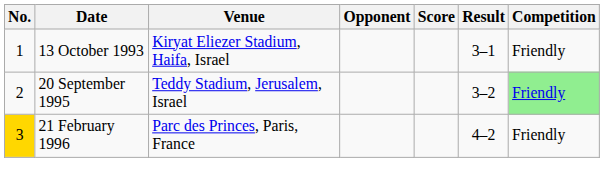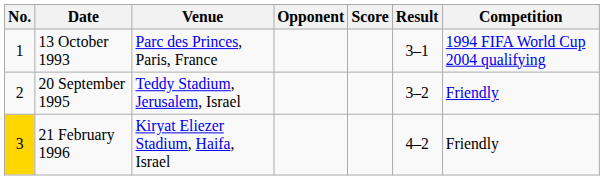 <table class="wikitable sortable">
 <tr>
 <th scope="col">No.</th>
 <th scope="col">Date</th>
 <th scope="col">Venue</th>
 <th scope="col">Opponent</th>
 <th scope="col">Score</th>
 <th scope="col">Result</th>
 <th scope="col">Competition</th>
 </tr>
 <tr>
 <td style="text-align:center">1</td>
 <td>13 October 1993</td>
-<td><a href='#'>Kiryat Eliezer Stadium</a>, <a href='#'>Haifa</a>, Israel</td>
+<td><a href='#'>Parc des Princes</a>, Paris, France</td>
 <td></td>
 <td></td>
 <td style="text-align:center">3–1</td>
-<td>Friendly</td>
+<td><a href='#'>1994 FIFA World Cup 2004 qualifying</a></td>
 </tr>
 <tr>
 <td style="text-align:center">2</td>
 <td>20 September 1995</td>
 <td><a href='#'>Teddy Stadium</a>, <a href='#'>Jerusalem</a>, Israel</td>
 <td></td>
 <td></td>
 <td style="text-align:center">3–2</td>
-<td style="background: lightgreen;"><a href='#'>Friendly</a></td>
+<td><a href='#'>Friendly</a></td>
 </tr>
 <tr>
 <td style="background: gold; text-align:center">3</td>
 <td>21 February 1996</td>
-<td><a href='#'>Parc des Princes</a>, Paris, France</td>
+<td><a href='#'>Kiryat Eliezer Stadium</a>, <a href='#'>Haifa</a>, Israel</td>
 <td></td>
 <td></td>
 <td style="text-align:center">4–2</td>
 <td>Friendly</td>
 </tr>
 </table>
